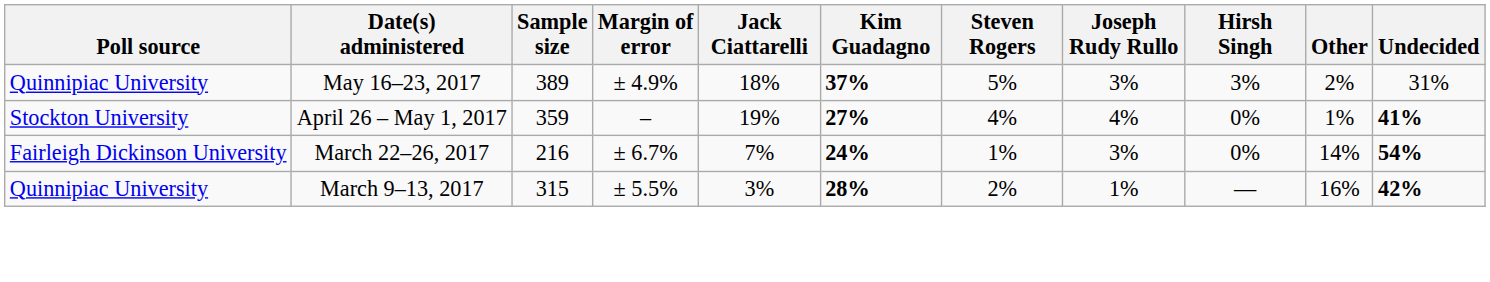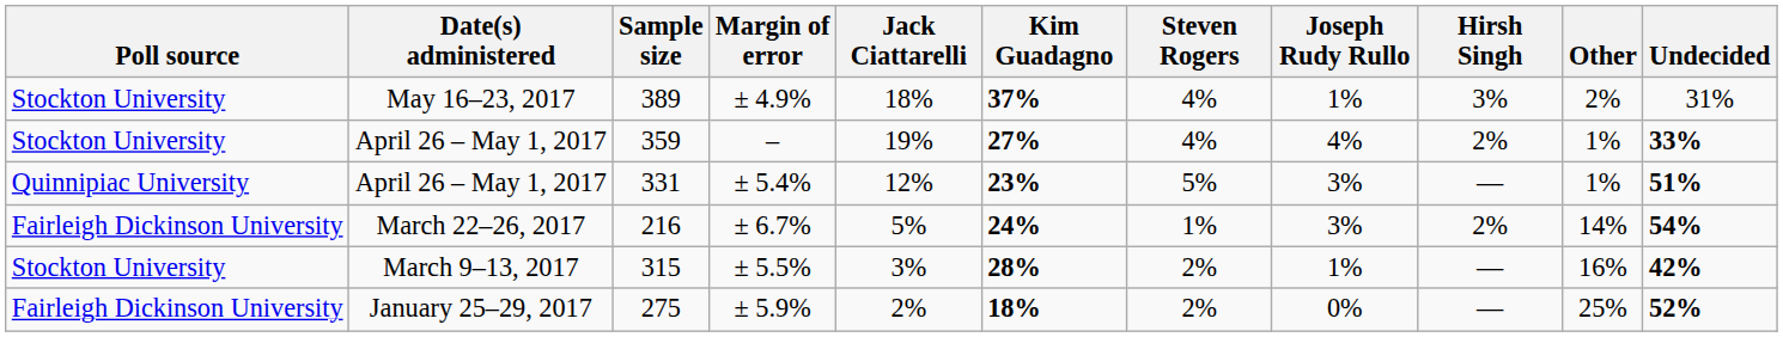 <table class="wikitable">
 <tr valign= bottom>
 <th>Poll source</th>
 <th>Date(s)<br>administered</th>
 <th>Sample<br>size</th>
 <th>Margin of<br>error</th>
 <th style="width:80px;">Jack<br>Ciattarelli</th>
 <th style="width:80px;">Kim<br>Guadagno</th>
 <th style="width:80px;">Steven<br>Rogers</th>
 <th style="width:80px;">Joseph<br>Rudy Rullo</th>
 <th style="width:80px;">Hirsh<br>Singh</th>
 <th>Other</th>
 <th>Undecided</th>
 </tr>
 <tr>
-<td><a href='#'>Quinnipiac University</a></td>
+<td><a href='#'>Stockton University</a></td>
 <td align=center>May 16–23, 2017</td>
 <td align=center>389</td>
 <td align=center>± 4.9%</td>
 <td align=center>18%</td>
 <td><strong>37%</strong></td>
-<td align=center>5%</td>
-<td align=center>3%</td>
+<td align=center>4%</td>
+<td align=center>1%</td>
 <td align=center>3%</td>
 <td align=center>2%</td>
 <td align=center>31%</td>
 </tr>
 <tr>
 <td><a href='#'>Stockton University</a></td>
 <td align=center>April 26 – May 1, 2017</td>
 <td align=center>359</td>
 <td align=center>–</td>
 <td align=center>19%</td>
 <td><strong>27%</strong></td>
 <td align=center>4%</td>
 <td align=center>4%</td>
-<td align=center>0%</td>
+<td align=center>2%</td>
 <td align=center>1%</td>
-<td><strong>41%</strong></td>
+<td><strong>33%</strong></td>
+</tr>
+<tr>
+<td><a href='#'>Quinnipiac University</a></td>
+<td align=center>April 26 – May 1, 2017</td>
+<td align=center>331</td>
+<td align=center>± 5.4%</td>
+<td align=center>12%</td>
+<td><strong>23%</strong></td>
+<td align=center>5%</td>
+<td align=center>3%</td>
+<td align=center>—</td>
+<td align=center>1%</td>
+<td><strong>51%</strong></td>
 </tr>
 <tr>
 <td><a href='#'>Fairleigh Dickinson University</a></td>
 <td align=center>March 22–26, 2017</td>
 <td align=center>216</td>
 <td align=center>± 6.7%</td>
-<td align=center>7%</td>
+<td align=center>5%</td>
 <td><strong>24%</strong></td>
 <td align=center>1%</td>
 <td align=center>3%</td>
-<td align=center>0%</td>
+<td align=center>2%</td>
 <td align=center>14%</td>
 <td><strong>54%</strong></td>
 </tr>
 <tr>
-<td><a href='#'>Quinnipiac University</a></td>
+<td><a href='#'>Stockton University</a></td>
 <td align=center>March 9–13, 2017</td>
 <td align=center>315</td>
 <td align=center>± 5.5%</td>
 <td align=center>3%</td>
 <td><strong>28%</strong></td>
 <td align=center>2%</td>
 <td align=center>1%</td>
 <td align=center>—</td>
 <td align=center>16%</td>
 <td><strong>42%</strong></td>
 </tr>
+<tr>
+<td><a href='#'>Fairleigh Dickinson University</a></td>
+<td align=center>January 25–29, 2017</td>
+<td align=center>275</td>
+<td align=center>± 5.9%</td>
+<td align=center>2%</td>
+<td><strong>18%</strong></td>
+<td align=center>2%</td>
+<td align=center>0%</td>
+<td align=center>—</td>
+<td align=center>25%</td>
+<td><strong>52%</strong></td>
+</tr>
 </table>
